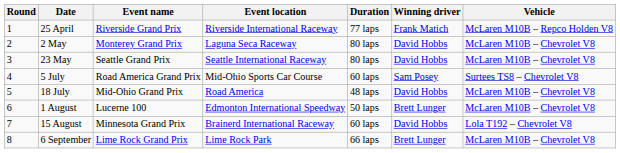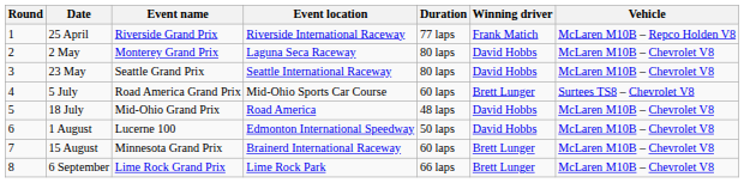 <table class="wikitable" border="1">
 <tr>
 <th>Round</th>
 <th>Date</th>
 <th>Event name</th>
 <th>Event location</th>
 <th>Duration</th>
 <th>Winning driver</th>
 <th>Vehicle</th>
 </tr>
 <tr>
 <td>1</td>
 <td>25 April</td>
 <td><a href='#'>Riverside Grand Prix</a></td>
 <td><a href='#'>Riverside International Raceway</a></td>
 <td>77 laps</td>
 <td> <a href='#'>Frank Matich</a></td>
 <td><a href='#'>McLaren M10B</a> – <a href='#'>Repco Holden V8</a></td>
 </tr>
 <tr>
 <td>2</td>
 <td>2 May</td>
 <td><a href='#'>Monterey Grand Prix</a></td>
 <td><a href='#'>Laguna Seca Raceway</a></td>
 <td>80 laps</td>
 <td> <a href='#'>David Hobbs</a></td>
 <td><a href='#'>McLaren M10B</a> – <a href='#'>Chevrolet V8</a></td>
 </tr>
 <tr>
 <td>3</td>
 <td>23 May</td>
 <td>Seattle Grand Prix</td>
 <td><a href='#'>Seattle International Raceway</a></td>
 <td>80 laps</td>
 <td> <a href='#'>David Hobbs</a></td>
 <td><a href='#'>McLaren M10B</a> – <a href='#'>Chevrolet V8</a></td>
 </tr>
 <tr>
 <td>4</td>
 <td>5 July</td>
 <td>Road America Grand Prix</td>
 <td>Mid-Ohio Sports Car Course</td>
 <td>60 laps</td>
-<td> <a href='#'>Sam Posey</a></td>
+<td> <a href='#'>Brett Lunger</a></td>
 <td><a href='#'>Surtees TS8</a> – <a href='#'>Chevrolet V8</a></td>
 </tr>
 <tr>
 <td>5</td>
 <td>18 July</td>
 <td>Mid-Ohio Grand Prix</td>
 <td><a href='#'>Road America</a></td>
 <td>48 laps</td>
 <td> <a href='#'>David Hobbs</a></td>
 <td><a href='#'>McLaren M10B</a> – <a href='#'>Chevrolet V8</a></td>
 </tr>
 <tr>
 <td>6</td>
 <td>1 August</td>
 <td>Lucerne 100</td>
 <td><a href='#'>Edmonton International Speedway</a></td>
 <td>50 laps</td>
-<td> <a href='#'>Brett Lunger</a></td>
+<td> <a href='#'>David Hobbs</a></td>
 <td><a href='#'>McLaren M10B</a> – <a href='#'>Chevrolet V8</a></td>
 </tr>
 <tr>
 <td>7</td>
 <td>15 August</td>
 <td>Minnesota Grand Prix</td>
 <td><a href='#'>Brainerd International Raceway</a></td>
 <td>60 laps</td>
-<td> <a href='#'>David Hobbs</a></td>
-<td><a href='#'>Lola T192</a> – <a href='#'>Chevrolet V8</a></td>
+<td> <a href='#'>Brett Lunger</a></td>
+<td><a href='#'>McLaren M10B</a> – <a href='#'>Chevrolet V8</a></td>
 </tr>
 <tr>
 <td>8</td>
 <td>6 September</td>
 <td><a href='#'>Lime Rock Grand Prix</a></td>
 <td><a href='#'>Lime Rock Park</a></td>
 <td>66 laps</td>
 <td> <a href='#'>Brett Lunger</a></td>
 <td><a href='#'>McLaren M10B</a> – <a href='#'>Chevrolet V8</a></td>
 </tr>
 </table>
